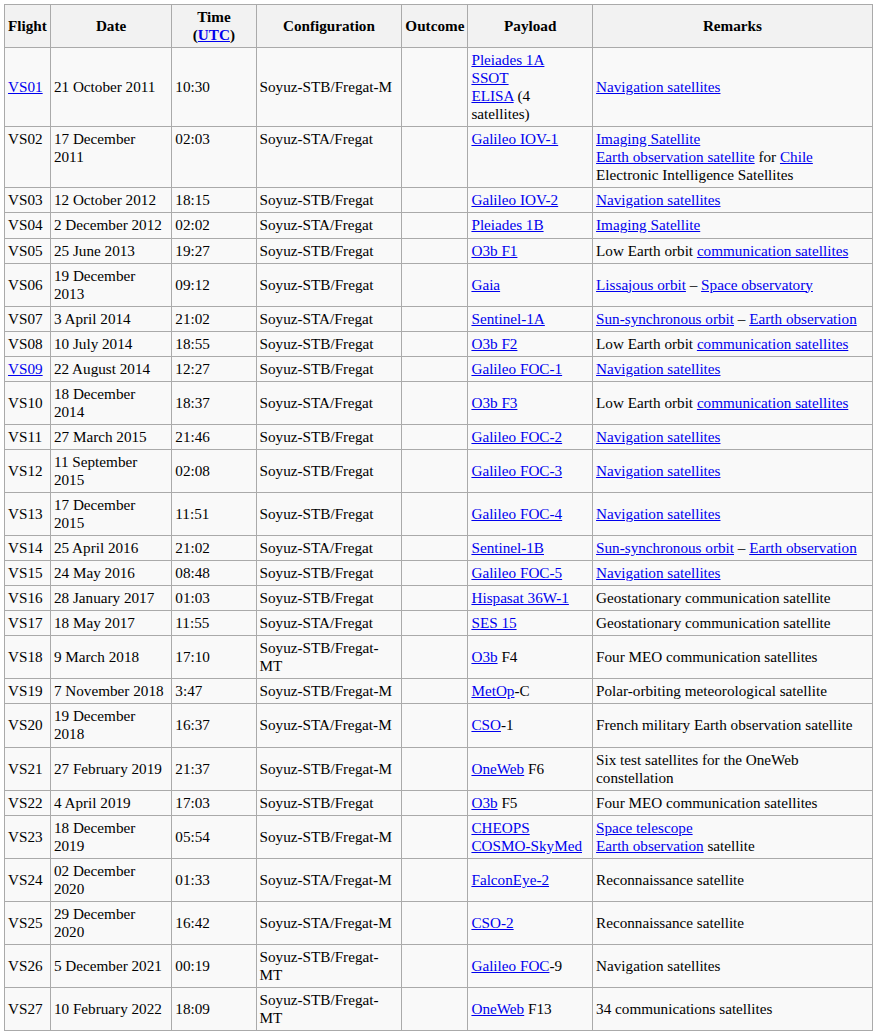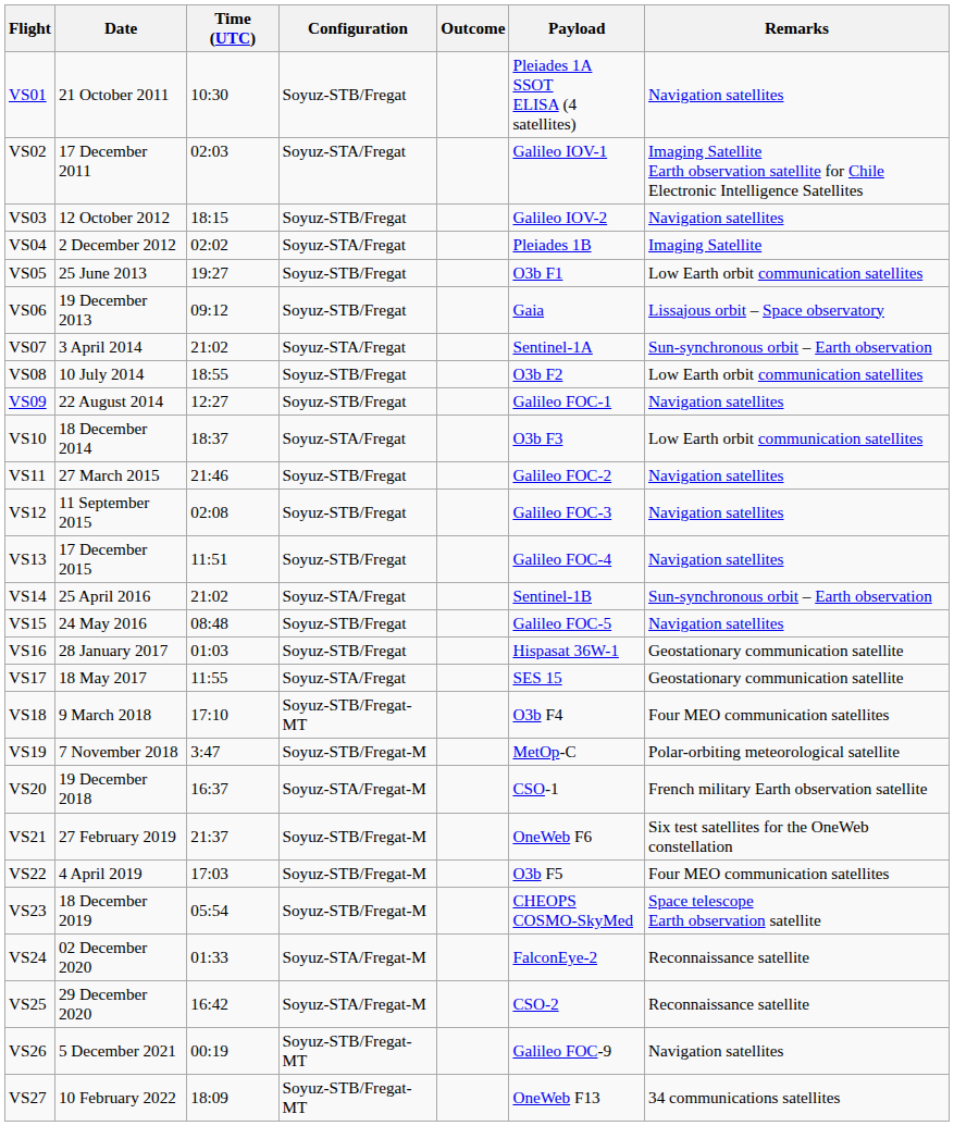 <table class="wikitable" style="font-size: 95%;">
 <tr>
 <th>Flight</th>
 <th>Date</th>
 <th>Time (<a href='#'>UTC</a>)</th>
 <th>Configuration</th>
 <th>Outcome</th>
 <th>Payload</th>
 <th>Remarks</th>
 </tr>
 <tr>
 <td><a href='#'>VS01</a></td>
 <td>21 October 2011</td>
 <td>10:30</td>
-<td>Soyuz-STB/Fregat-M</td>
+<td>Soyuz-STB/Fregat</td>
 <td></td>
 <td><a href='#'>Pleiades 1A</a><br> <a href='#'>SSOT</a><br> <a href='#'>ELISA</a> (4 satellites)</td>
 <td><a href='#'>Navigation satellites</a></td>
 </tr>
 <tr valign="top">
 <td>VS02</td>
 <td>17 December 2011</td>
 <td>02:03</td>
 <td>Soyuz-STA/Fregat</td>
 <td></td>
 <td><a href='#'>Galileo IOV-1</a></td>
 <td><a href='#'>Imaging Satellite</a><br> <a href='#'>Earth observation satellite</a> for <a href='#'>Chile</a><br> Electronic Intelligence Satellites</td>
 </tr>
 <tr valign="top">
 <td>VS03</td>
 <td>12 October 2012</td>
 <td>18:15</td>
 <td>Soyuz-STB/Fregat</td>
 <td></td>
 <td><a href='#'>Galileo IOV-2</a></td>
 <td><a href='#'>Navigation satellites</a></td>
 </tr>
 <tr>
 <td>VS04</td>
 <td>2 December 2012</td>
 <td>02:02</td>
 <td>Soyuz-STA/Fregat</td>
 <td></td>
 <td><a href='#'>Pleiades 1B</a></td>
 <td><a href='#'>Imaging Satellite</a></td>
 </tr>
 <tr>
 <td>VS05</td>
 <td>25 June 2013</td>
 <td>19:27</td>
 <td>Soyuz-STB/Fregat</td>
 <td></td>
 <td><a href='#'>O3b F1</a></td>
 <td>Low Earth orbit <a href='#'>communication satellites</a></td>
 </tr>
 <tr>
 <td>VS06</td>
 <td>19 December 2013</td>
 <td>09:12</td>
 <td>Soyuz-STB/Fregat</td>
 <td></td>
 <td><a href='#'>Gaia</a></td>
 <td><a href='#'>Lissajous orbit</a> – <a href='#'>Space observatory</a></td>
 </tr>
 <tr>
 <td>VS07</td>
 <td>3 April 2014</td>
 <td>21:02</td>
 <td>Soyuz-STA/Fregat</td>
 <td></td>
 <td><a href='#'>Sentinel-1A</a></td>
 <td><a href='#'>Sun-synchronous orbit</a> – <a href='#'>Earth observation</a></td>
 </tr>
 <tr>
 <td>VS08</td>
 <td>10 July 2014</td>
 <td>18:55</td>
 <td>Soyuz-STB/Fregat</td>
 <td></td>
 <td><a href='#'>O3b F2</a></td>
 <td>Low Earth orbit <a href='#'>communication satellites</a></td>
 </tr>
 <tr>
 <td><a href='#'>VS09</a></td>
 <td>22 August 2014</td>
 <td>12:27</td>
 <td>Soyuz-STB/Fregat</td>
 <td></td>
 <td><a href='#'>Galileo FOC-1</a></td>
 <td><a href='#'>Navigation satellites</a></td>
 </tr>
 <tr>
 <td>VS10</td>
 <td>18 December 2014</td>
 <td>18:37</td>
 <td>Soyuz-STA/Fregat</td>
 <td></td>
 <td><a href='#'>O3b F3</a></td>
 <td>Low Earth orbit <a href='#'>communication satellites</a></td>
 </tr>
 <tr>
 <td>VS11</td>
 <td>27 March 2015</td>
 <td>21:46</td>
 <td>Soyuz-STB/Fregat</td>
 <td></td>
 <td><a href='#'>Galileo FOC-2</a></td>
 <td><a href='#'>Navigation satellites</a></td>
 </tr>
 <tr>
 <td>VS12</td>
 <td>11 September 2015</td>
 <td>02:08</td>
 <td>Soyuz-STB/Fregat</td>
 <td></td>
 <td><a href='#'>Galileo FOC-3</a></td>
 <td><a href='#'>Navigation satellites</a></td>
 </tr>
 <tr>
 <td>VS13</td>
 <td>17 December 2015</td>
 <td>11:51</td>
 <td>Soyuz-STB/Fregat</td>
 <td></td>
 <td><a href='#'>Galileo FOC-4</a></td>
 <td><a href='#'>Navigation satellites</a></td>
 </tr>
 <tr>
 <td>VS14</td>
 <td>25 April 2016</td>
 <td>21:02</td>
 <td>Soyuz-STA/Fregat</td>
 <td></td>
 <td><a href='#'>Sentinel-1B</a></td>
 <td><a href='#'>Sun-synchronous orbit</a> – <a href='#'>Earth observation</a></td>
 </tr>
 <tr>
 <td>VS15</td>
 <td>24 May 2016</td>
 <td>08:48</td>
 <td>Soyuz-STB/Fregat</td>
 <td></td>
 <td><a href='#'>Galileo FOC-5</a></td>
 <td><a href='#'>Navigation satellites</a></td>
 </tr>
 <tr>
 <td>VS16</td>
 <td>28 January 2017</td>
 <td>01:03</td>
 <td>Soyuz-STB/Fregat</td>
 <td></td>
 <td><a href='#'>Hispasat 36W-1</a></td>
 <td>Geostationary communication satellite</td>
 </tr>
 <tr>
 <td>VS17</td>
 <td>18 May 2017</td>
 <td>11:55</td>
 <td>Soyuz-STA/Fregat</td>
 <td></td>
 <td><a href='#'>SES 15</a></td>
 <td>Geostationary communication satellite</td>
 </tr>
 <tr>
 <td>VS18</td>
 <td>9 March 2018</td>
 <td>17:10</td>
 <td>Soyuz-STB/Fregat-MT</td>
 <td></td>
 <td><a href='#'>O3b</a> F4</td>
 <td>Four MEO communication satellites</td>
 </tr>
 <tr>
 <td>VS19</td>
 <td>7 November 2018</td>
 <td>3:47</td>
 <td>Soyuz-STB/Fregat-M</td>
 <td></td>
 <td><a href='#'>MetOp</a>-C</td>
 <td>Polar-orbiting meteorological satellite</td>
 </tr>
 <tr>
 <td>VS20</td>
 <td>19 December 2018</td>
 <td>16:37</td>
 <td>Soyuz-STA/Fregat-M</td>
 <td></td>
 <td><a href='#'>CSO</a>-1</td>
 <td>French military Earth observation satellite</td>
 </tr>
 <tr>
 <td>VS21</td>
 <td>27 February 2019</td>
 <td>21:37</td>
 <td>Soyuz-STB/Fregat-M</td>
 <td></td>
 <td><a href='#'>OneWeb</a> F6</td>
 <td>Six test satellites for the OneWeb constellation</td>
 </tr>
 <tr>
 <td>VS22</td>
 <td>4 April 2019</td>
 <td>17:03</td>
-<td>Soyuz-STB/Fregat</td>
+<td>Soyuz-STB/Fregat-M</td>
 <td></td>
 <td><a href='#'>O3b</a> F5</td>
 <td>Four MEO communication satellites</td>
 </tr>
 <tr>
 </tr>
 <tr>
 <td>VS23</td>
 <td>18 December 2019</td>
 <td>05:54</td>
 <td>Soyuz-STB/Fregat-M</td>
 <td></td>
 <td><a href='#'>CHEOPS</a><br> <a href='#'>COSMO-SkyMed</a></td>
 <td><a href='#'>Space telescope</a> <br> <a href='#'>Earth observation</a> satellite</td>
 </tr>
 <tr>
 <td>VS24</td>
 <td>02 December 2020</td>
 <td>01:33</td>
 <td>Soyuz-STA/Fregat-M</td>
 <td></td>
 <td><a href='#'>FalconEye-2</a></td>
 <td>Reconnaissance satellite</td>
 </tr>
 <tr>
 <td>VS25</td>
 <td>29 December 2020</td>
 <td>16:42</td>
 <td>Soyuz-STA/Fregat-M</td>
 <td></td>
 <td><a href='#'>CSO-2</a></td>
 <td>Reconnaissance satellite</td>
 </tr>
 <tr>
 <td>VS26</td>
 <td>5 December 2021</td>
 <td>00:19</td>
 <td>Soyuz-STB/Fregat-MT</td>
 <td></td>
 <td><a href='#'>Galileo FOC</a>-9</td>
 <td>Navigation satellites</td>
 </tr>
 <tr>
 <td>VS27</td>
 <td>10 February 2022</td>
 <td>18:09</td>
 <td>Soyuz-STB/Fregat-MT</td>
 <td></td>
 <td><a href='#'>OneWeb</a> F13</td>
 <td>34 communications satellites</td>
 </tr>
 <tr>
 </tr>
 </table>
